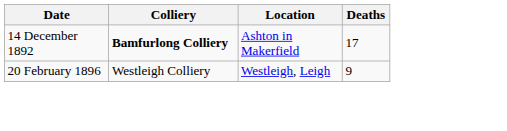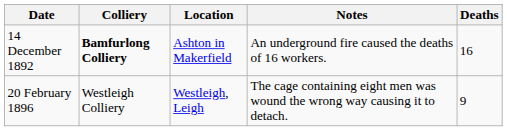 <table class="wikitable">
 <tr>
 <th scope="col"  style="width:120px">Date</th>
 <th scope="col"  style="width:150px">Colliery</th>
 <th scope="col"  style="width:120px">Location</th>
+<th scope="col"  style="width:600px">Notes</th>
 <th scope="col"  style="width:50px">Deaths</th>
 </tr>
 <tr>
 <td>14 December 1892</td>
 <td><strong>Bamfurlong Colliery</strong></td>
 <td><a href='#'>Ashton in Makerfield</a></td>
-<td>17</td>
+<td>An underground fire caused the deaths of 16 workers.</td>
+<td>16</td>
 </tr>
 <tr>
 <td>20 February 1896</td>
 <td>Westleigh Colliery</td>
 <td><a href='#'>Westleigh</a>, <a href='#'>Leigh</a></td>
+<td>The cage containing eight men was wound the wrong way causing it to detach.</td>
 <td>9</td>
 </tr>
 </table>
